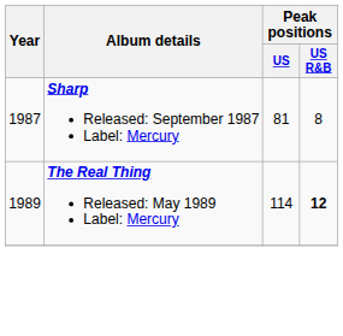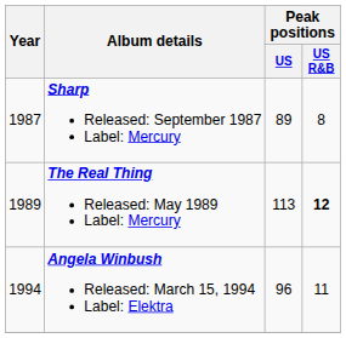 <table class="wikitable" style="text-align:center;">
 <tr>
 <th rowspan="2">Year</th>
 <th rowspan="2">Album details</th>
 <th colspan="2">Peak positions</th>
 </tr>
 <tr style="font-size:smaller;">
 <th width="35"><a href='#'>US</a><br></th>
 <th width="35"><a href='#'>US<br>R&B</a><br></th>
 </tr>
 <tr>
 <td>1987</td>
 <td align="left"><strong><em><a href='#'>Sharp</a></em></strong><br><ul><li>Released: September 1987</li><li>Label: <a href='#'>Mercury</a></li></ul></td>
-<td>81</td>
+<td>89</td>
 <td>8</td>
 </tr>
 <tr>
 <td>1989</td>
 <td align="left"><strong><em><a href='#'>The Real Thing</a></em></strong><br><ul><li>Released: May 1989</li><li>Label: <a href='#'>Mercury</a></li></ul></td>
-<td>114</td>
+<td>113</td>
 <td><strong>12</strong></td>
+</tr>
+<tr>
+<td>1994</td>
+<td align="left"><strong><em><a href='#'>Angela Winbush</a></em></strong><br><ul><li>Released: March 15, 1994</li><li>Label: <a href='#'>Elektra</a></li></ul></td>
+<td>96</td>
+<td>11</td>
 </tr>
 <tr>
 </tr>
 </table>
